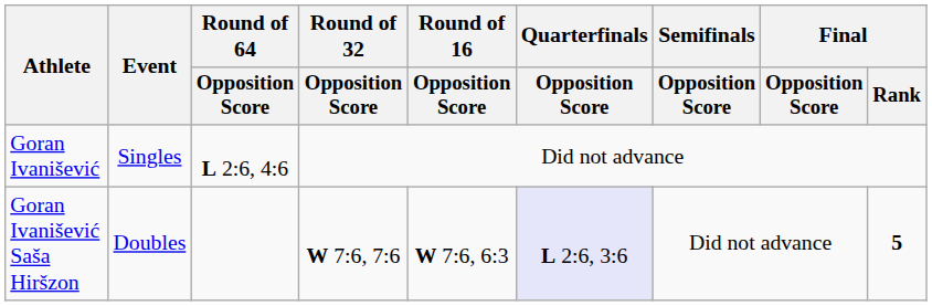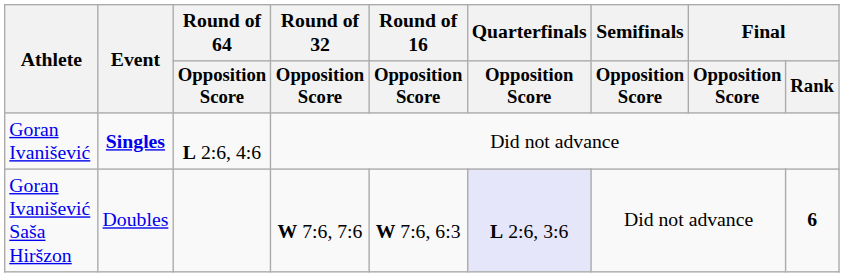 <table class=wikitable style="font-size:90%">
 <tr>
 <th rowspan=2>Athlete</th>
 <th rowspan=2>Event</th>
 <th>Round of 64</th>
 <th>Round of 32</th>
 <th>Round of 16</th>
 <th>Quarterfinals</th>
 <th>Semifinals</th>
 <th colspan=2>Final</th>
 </tr>
 <tr style="font-size:95%">
 <th>Opposition<br>Score</th>
 <th>Opposition<br>Score</th>
 <th>Opposition<br>Score</th>
 <th>Opposition<br>Score</th>
 <th>Opposition<br>Score</th>
 <th>Opposition<br>Score</th>
 <th>Rank</th>
 </tr>
 <tr align=center>
 <td align=left><a href='#'>Goran Ivanišević</a></td>
-<td><a href='#'>Singles</a></td>
+<td><strong><a href='#'>Singles</a></strong></td>
 <td><br><strong>L</strong> 2:6, 4:6</td>
 <td colspan=7>Did not advance</td>
 </tr>
 <tr align=center>
 <td align=left><a href='#'>Goran Ivanišević</a><br><a href='#'>Saša Hiršzon</a></td>
 <td><a href='#'>Doubles</a></td>
 <td></td>
 <td><br><strong>W</strong> 7:6, 7:6</td>
 <td><br><strong>W</strong> 7:6, 6:3</td>
 <td style="background: lavender;"><br><strong>L</strong> 2:6, 3:6</td>
 <td colspan=2>Did not advance</td>
-<td><strong>5</strong></td>
+<td><strong>6</strong></td>
 </tr>
 </table>
